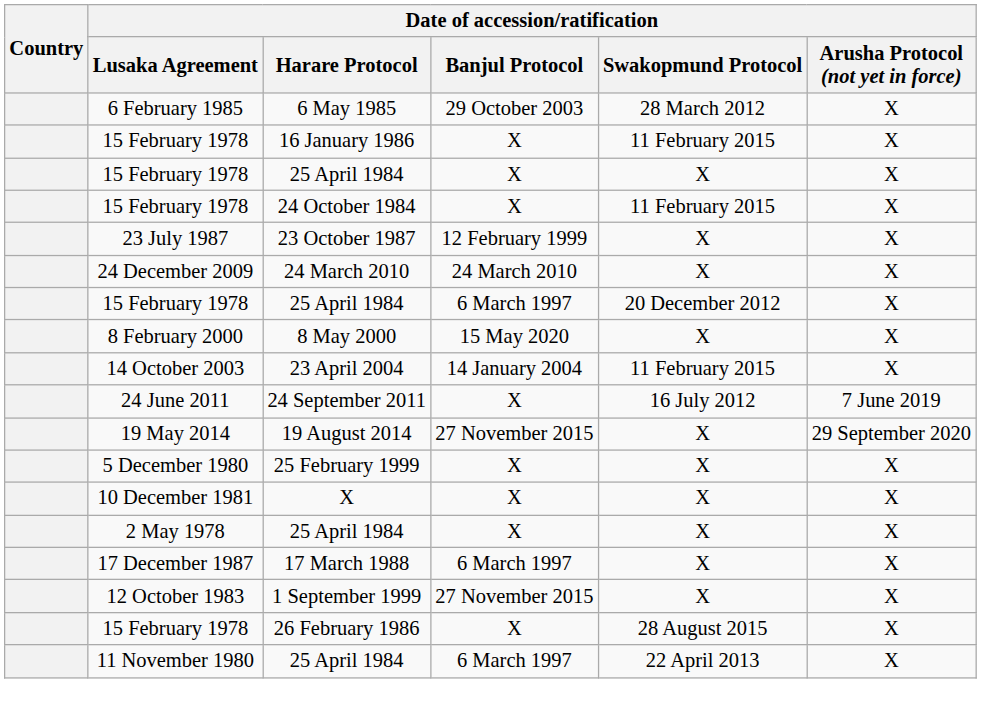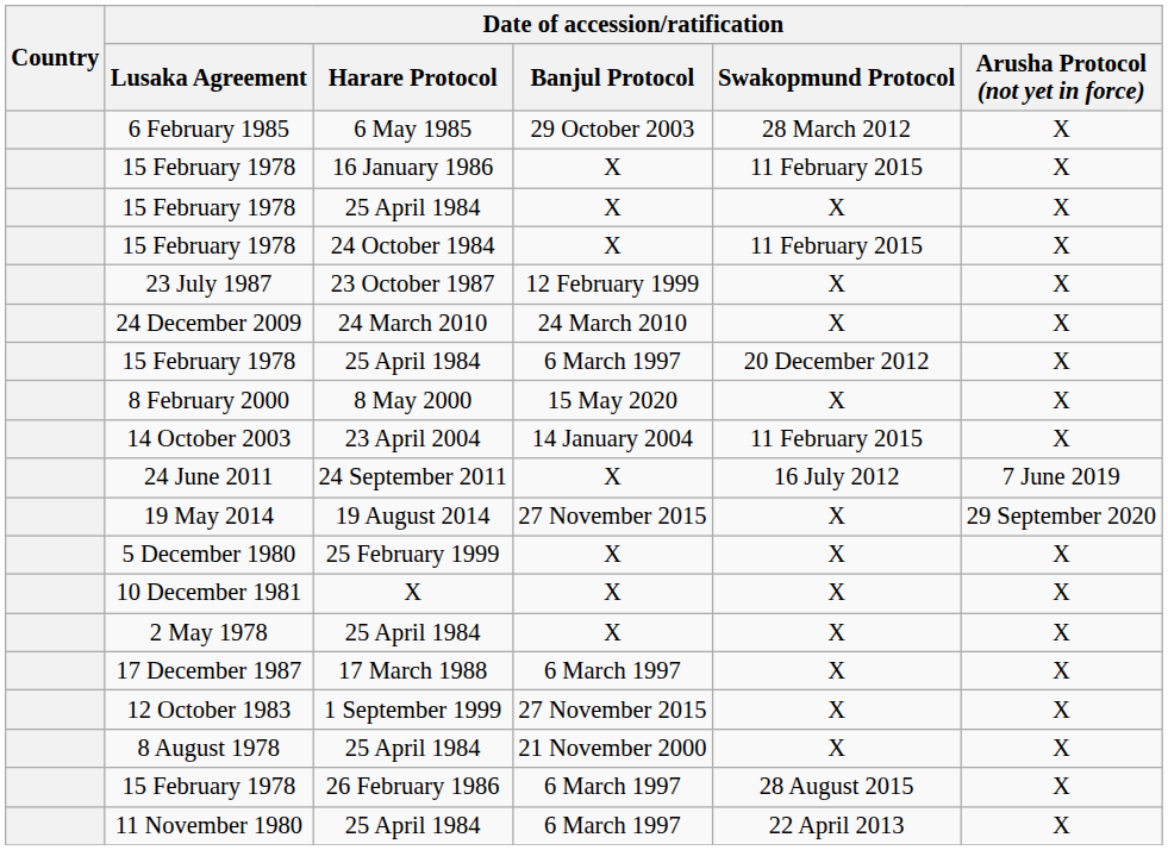 <table class="wikitable" style="text-align:center;">
 <tr>
 <th rowspan="2">Country</th>
 <th colspan="5">Date of accession/ratification</th>
 </tr>
 <tr>
 <th>Lusaka Agreement</th>
 <th>Harare Protocol</th>
 <th>Banjul Protocol</th>
 <th>Swakopmund Protocol</th>
 <th>Arusha Protocol<br><em>(not yet in force)</em></th>
 </tr>
 <tr>
 <th></th>
 <td>6 February 1985</td>
 <td>6 May 1985</td>
 <td>29 October 2003</td>
 <td>28 March 2012</td>
 <td>X</td>
 </tr>
 <tr>
 <th></th>
 <td>15 February 1978</td>
 <td>16 January 1986</td>
 <td>X</td>
 <td>11 February 2015</td>
 <td>X</td>
 </tr>
 <tr>
 <th></th>
 <td>15 February 1978</td>
 <td>25 April 1984</td>
 <td>X</td>
 <td>X</td>
 <td>X</td>
 </tr>
 <tr>
 <th></th>
 <td>15 February 1978</td>
 <td>24 October 1984</td>
 <td>X</td>
 <td>11 February 2015</td>
 <td>X</td>
 </tr>
 <tr>
 <th></th>
 <td>23 July 1987</td>
 <td>23 October 1987</td>
 <td>12 February 1999</td>
 <td>X</td>
 <td>X</td>
 </tr>
 <tr>
 <th></th>
 <td>24 December 2009</td>
 <td>24 March 2010</td>
 <td>24 March 2010</td>
 <td>X</td>
 <td>X</td>
 </tr>
 <tr>
 <th></th>
 <td>15 February 1978</td>
 <td>25 April 1984</td>
 <td>6 March 1997</td>
 <td>20 December 2012</td>
 <td>X</td>
 </tr>
 <tr>
 <th></th>
 <td>8 February 2000</td>
 <td>8 May 2000</td>
 <td>15 May 2020</td>
 <td>X</td>
 <td>X</td>
 </tr>
 <tr>
 <th></th>
 <td>14 October 2003</td>
 <td>23 April 2004</td>
 <td>14 January 2004</td>
 <td>11 February 2015</td>
 <td>X</td>
 </tr>
 <tr>
 <th></th>
 <td>24 June 2011</td>
 <td>24 September 2011</td>
 <td>X</td>
 <td>16 July 2012</td>
 <td>7 June 2019</td>
 </tr>
 <tr>
 <th></th>
 <td>19 May 2014</td>
 <td>19 August 2014</td>
 <td>27 November 2015</td>
 <td>X</td>
 <td>29 September 2020</td>
 </tr>
 <tr>
 <th></th>
 <td>5 December 1980</td>
 <td>25 February 1999</td>
 <td>X</td>
 <td>X</td>
 <td>X</td>
 </tr>
 <tr>
 <th></th>
 <td>10 December 1981</td>
 <td>X</td>
 <td>X</td>
 <td>X</td>
 <td>X</td>
 </tr>
 <tr>
 <th></th>
 <td>2 May 1978</td>
 <td>25 April 1984</td>
 <td>X</td>
 <td>X</td>
 <td>X</td>
 </tr>
 <tr>
 <th></th>
 <td>17 December 1987</td>
 <td>17 March 1988</td>
 <td>6 March 1997</td>
 <td>X</td>
 <td>X</td>
 </tr>
 <tr>
 <th></th>
 <td>12 October 1983</td>
 <td>1 September 1999</td>
 <td>27 November 2015</td>
 <td>X</td>
 <td>X</td>
 </tr>
 <tr>
 <th></th>
+<td>8 August 1978</td>
+<td>25 April 1984</td>
+<td>21 November 2000</td>
+<td>X</td>
+<td>X</td>
+</tr>
+<tr>
+<th></th>
 <td>15 February 1978</td>
 <td>26 February 1986</td>
-<td>X</td>
+<td>6 March 1997</td>
 <td>28 August 2015</td>
 <td>X</td>
 </tr>
 <tr>
 <th></th>
 <td>11 November 1980</td>
 <td>25 April 1984</td>
 <td>6 March 1997</td>
 <td>22 April 2013</td>
 <td>X</td>
 </tr>
 </table>
